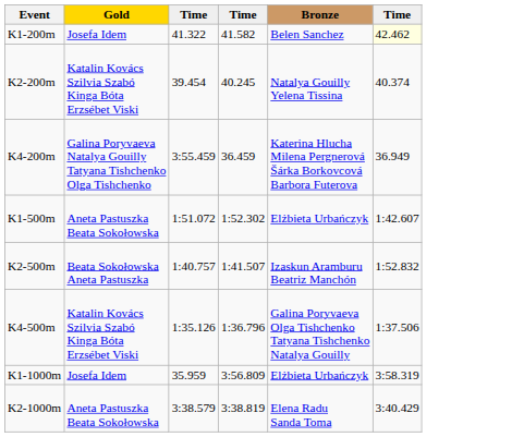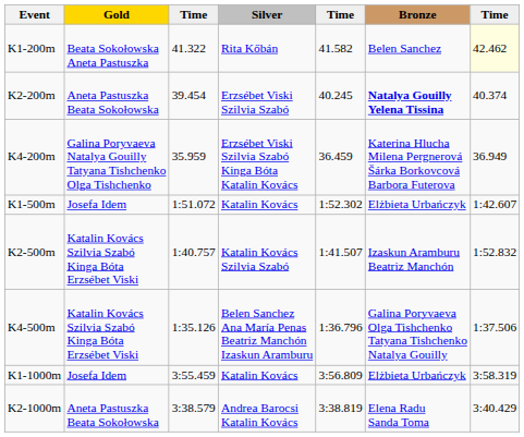 <table class="wikitable">
 <tr>
 <th>Event</th>
 <td align=center bgcolor="gold"><strong>Gold</strong></td>
 <td align=center bgcolor="EFEFEF"><strong>Time</strong></td>
+<td align=center bgcolor="silver"><strong>Silver</strong></td>
 <td align=center bgcolor="EFEFEF"><strong>Time</strong></td>
 <td align=center bgcolor="CC9966"><strong>Bronze</strong></td>
 <td align=center bgcolor="EFEFEF"><strong>Time</strong></td>
 </tr>
 <tr>
 <td>K1-200m</td>
-<td> <a href='#'>Josefa Idem</a></td>
+<td><br><a href='#'>Beata Sokołowska</a><br><a href='#'>Aneta Pastuszka</a></td>
 <td>41.322</td>
+<td> <a href='#'>Rita Kőbán</a></td>
 <td>41.582</td>
 <td> <a href='#'>Belen Sanchez</a></td>
 <td style="background: lightyellow;">42.462</td>
 </tr>
 <tr>
 <td>K2-200m</td>
-<td><br><a href='#'>Katalin Kovács</a><br><a href='#'>Szilvia Szabó</a><br><a href='#'>Kinga Bóta</a><br><a href='#'>Erzsébet Viski</a></td>
+<td><br><a href='#'>Aneta Pastuszka</a><br><a href='#'>Beata Sokołowska</a></td>
 <td>39.454</td>
+<td><br><a href='#'>Erzsébet Viski</a><br><a href='#'>Szilvia Szabó</a></td>
 <td>40.245</td>
-<td><br><a href='#'>Natalya Gouilly</a><br><a href='#'>Yelena Tissina</a></td>
+<td><strong><br><a href='#'>Natalya Gouilly</a><br><a href='#'>Yelena Tissina</a></strong></td>
 <td>40.374</td>
 </tr>
 <tr>
 <td>K4-200m</td>
 <td><br><a href='#'>Galina Poryvaeva</a><br><a href='#'>Natalya Gouilly</a><br><a href='#'>Tatyana Tishchenko</a><br><a href='#'>Olga Tishchenko</a></td>
-<td>3:55.459</td>
+<td>35.959</td>
+<td><br><a href='#'>Erzsébet Viski</a><br><a href='#'>Szilvia Szabó</a><br><a href='#'>Kinga Bóta</a><br><a href='#'>Katalin Kovács</a></td>
 <td>36.459</td>
 <td><br><a href='#'>Katerina Hlucha</a><br><a href='#'>Milena Pergnerová</a><br><a href='#'>Šárka Borkovcová</a><br><a href='#'>Barbora Futerova</a></td>
 <td>36.949</td>
 </tr>
 <tr>
 <td>K1-500m</td>
-<td><br><a href='#'>Aneta Pastuszka</a><br><a href='#'>Beata Sokołowska</a></td>
+<td> <a href='#'>Josefa Idem</a></td>
 <td>1:51.072</td>
+<td> <a href='#'>Katalin Kovács</a></td>
 <td>1:52.302</td>
 <td> <a href='#'>Elżbieta Urbańczyk</a></td>
 <td>1:42.607</td>
 </tr>
 <tr>
 <td>K2-500m</td>
-<td><br><a href='#'>Beata Sokołowska</a><br><a href='#'>Aneta Pastuszka</a></td>
+<td><br><a href='#'>Katalin Kovács</a><br><a href='#'>Szilvia Szabó</a><br><a href='#'>Kinga Bóta</a><br><a href='#'>Erzsébet Viski</a></td>
 <td>1:40.757</td>
+<td><br><a href='#'>Katalin Kovács</a><br><a href='#'>Szilvia Szabó</a></td>
 <td>1:41.507</td>
 <td><br><a href='#'>Izaskun Aramburu</a><br><a href='#'>Beatriz Manchón</a></td>
 <td>1:52.832</td>
 </tr>
 <tr>
 <td>K4-500m</td>
 <td><br><a href='#'>Katalin Kovács</a><br><a href='#'>Szilvia Szabó</a><br><a href='#'>Kinga Bóta</a><br><a href='#'>Erzsébet Viski</a></td>
 <td>1:35.126</td>
+<td><br><a href='#'>Belen Sanchez</a><br><a href='#'>Ana María Penas</a><br><a href='#'>Beatriz Manchón</a><br><a href='#'>Izaskun Aramburu</a></td>
 <td>1:36.796</td>
 <td><br><a href='#'>Galina Poryvaeva</a><br><a href='#'>Olga Tishchenko</a><br><a href='#'>Tatyana Tishchenko</a><br><a href='#'>Natalya Gouilly</a></td>
 <td>1:37.506</td>
 </tr>
 <tr>
 <td>K1-1000m</td>
 <td> <a href='#'>Josefa Idem</a></td>
-<td>35.959</td>
+<td>3:55.459</td>
+<td> <a href='#'>Katalin Kovács</a></td>
 <td>3:56.809</td>
 <td> <a href='#'>Elżbieta Urbańczyk</a></td>
 <td>3:58.319</td>
 </tr>
 <tr>
 <td>K2-1000m</td>
 <td><br><a href='#'>Aneta Pastuszka</a><br><a href='#'>Beata Sokołowska</a></td>
 <td>3:38.579</td>
+<td><br><a href='#'>Andrea Barocsi</a><br><a href='#'>Katalin Kovács</a></td>
 <td>3:38.819</td>
 <td><br><a href='#'>Elena Radu</a><br><a href='#'>Sanda Toma</a></td>
 <td>3:40.429</td>
 </tr>
 </table>
